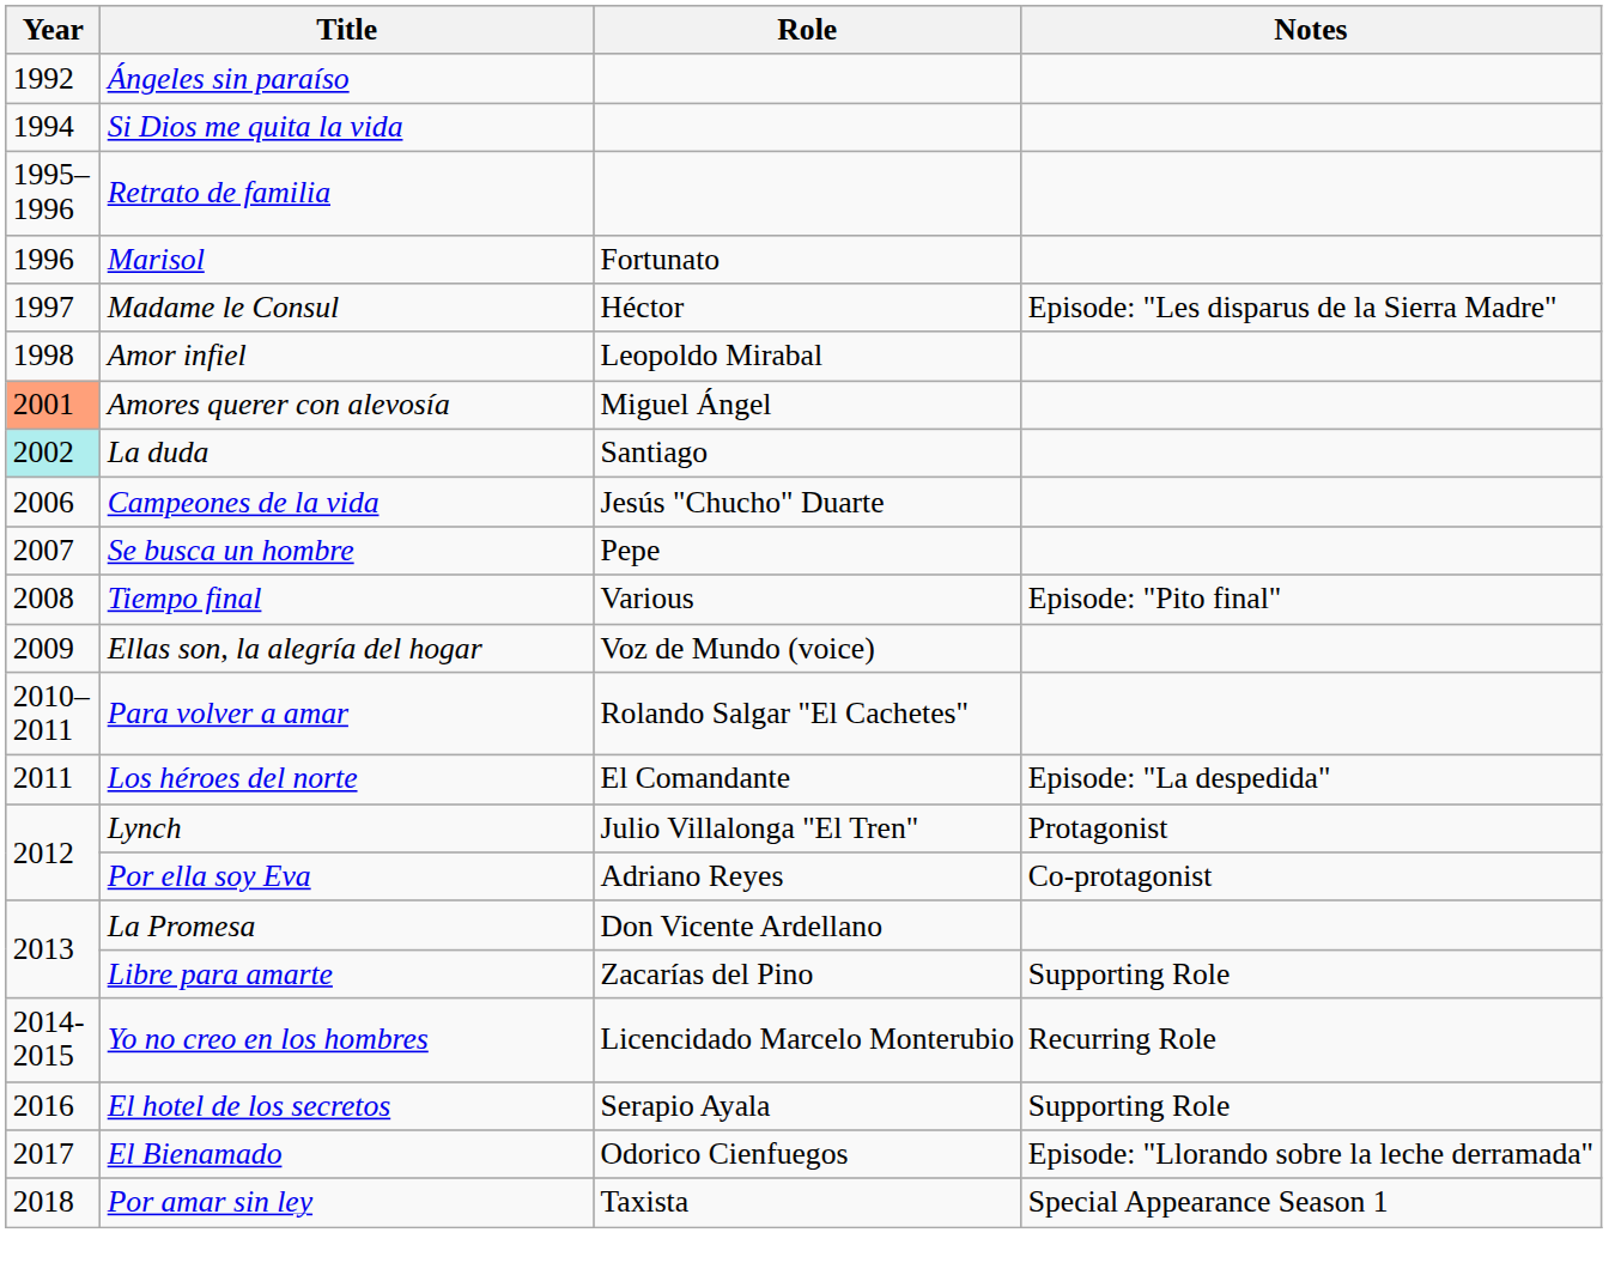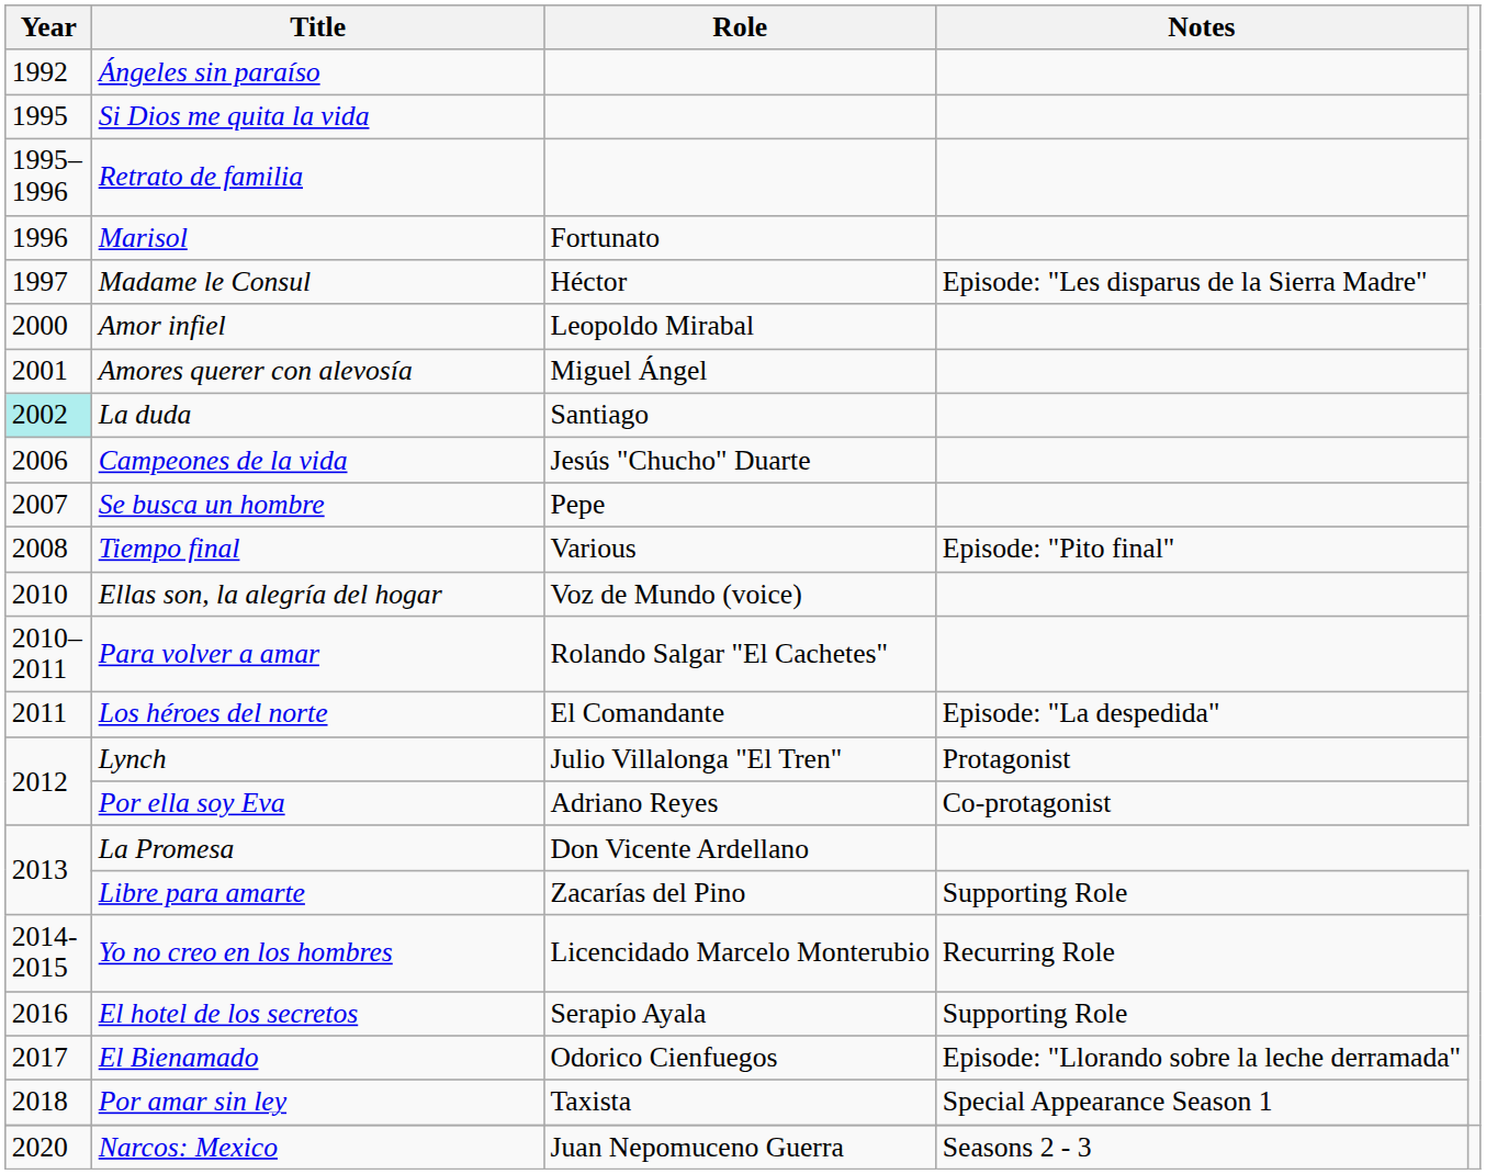 <table class="wikitable sortable">
 <tr>
 <th width="42">Year</th>
 <th width="250">Title</th>
 <th>Role</th>
 <th class="unsortable">Notes</th>
 </tr>
 <tr>
 <td>1992</td>
 <td><em><a href='#'>Ángeles sin paraíso</a></em></td>
 <td></td>
 <td></td>
 </tr>
 <tr>
-<td>1994</td>
+<td>1995</td>
 <td><em><a href='#'>Si Dios me quita la vida</a></em></td>
 <td></td>
 <td></td>
 </tr>
 <tr>
 <td>1995–1996</td>
 <td><em><a href='#'>Retrato de familia</a></em></td>
 <td></td>
 <td></td>
 </tr>
 <tr>
 <td>1996</td>
 <td><em><a href='#'>Marisol</a></em></td>
 <td>Fortunato</td>
 <td></td>
 </tr>
 <tr>
 <td>1997</td>
 <td><em>Madame le Consul</em></td>
 <td>Héctor</td>
 <td>Episode: "Les disparus de la Sierra Madre"</td>
 </tr>
 <tr>
-<td>1998</td>
+<td>2000</td>
 <td><em>Amor infiel</em></td>
 <td>Leopoldo Mirabal</td>
 <td></td>
 </tr>
 <tr>
-<td style="background: lightsalmon;">2001</td>
+<td>2001</td>
 <td><em>Amores querer con alevosía</em></td>
 <td>Miguel Ángel</td>
 <td></td>
 </tr>
 <tr>
 <td style="background: paleturquoise;">2002</td>
 <td><em>La duda</em></td>
 <td>Santiago</td>
 <td></td>
 </tr>
 <tr>
 <td>2006</td>
 <td><em><a href='#'>Campeones de la vida</a></em></td>
 <td>Jesús "Chucho" Duarte</td>
 <td></td>
 </tr>
 <tr>
 <td>2007</td>
 <td><em><a href='#'>Se busca un hombre</a></em></td>
 <td>Pepe</td>
 <td></td>
 </tr>
 <tr>
 <td>2008</td>
 <td><em><a href='#'>Tiempo final</a></em></td>
 <td>Various</td>
 <td>Episode: "Pito final"</td>
 </tr>
 <tr>
-<td>2009</td>
+<td>2010</td>
 <td><em>Ellas son, la alegría del hogar</em></td>
 <td>Voz de Mundo (voice)</td>
 <td></td>
 </tr>
 <tr>
 <td>2010–2011</td>
 <td><em><a href='#'>Para volver a amar</a></em></td>
 <td>Rolando Salgar "El Cachetes"</td>
 <td></td>
 </tr>
 <tr>
 <td>2011</td>
 <td><em><a href='#'>Los héroes del norte</a></em></td>
 <td>El Comandante</td>
 <td>Episode: "La despedida"</td>
 </tr>
 <tr>
 <td rowspan="2">2012</td>
 <td><em>Lynch</em></td>
 <td>Julio Villalonga "El Tren"</td>
 <td>Protagonist</td>
 </tr>
 <tr>
 <td><em><a href='#'>Por ella soy Eva</a></em></td>
 <td>Adriano Reyes</td>
 <td>Co-protagonist</td>
 </tr>
 <tr>
 <td rowspan="2">2013</td>
 <td><em>La Promesa</em></td>
 <td>Don Vicente Ardellano</td>
 </tr>
 <tr>
 <td><em><a href='#'>Libre para amarte</a></em></td>
 <td>Zacarías del Pino</td>
 <td>Supporting Role</td>
 </tr>
 <tr>
 <td>2014-2015</td>
 <td><em><a href='#'>Yo no creo en los hombres</a></em></td>
 <td>Licencidado Marcelo Monterubio</td>
 <td>Recurring Role</td>
 </tr>
 <tr>
 <td>2016</td>
 <td><em><a href='#'>El hotel de los secretos</a></em></td>
 <td>Serapio Ayala</td>
 <td>Supporting Role</td>
 </tr>
 <tr>
 <td>2017</td>
 <td><em><a href='#'>El Bienamado</a></em></td>
 <td>Odorico Cienfuegos</td>
 <td>Episode: "Llorando sobre la leche derramada"</td>
 </tr>
 <tr>
 <td>2018</td>
 <td><em><a href='#'>Por amar sin ley</a></em></td>
 <td>Taxista</td>
 <td>Special Appearance Season 1</td>
 </tr>
 <tr>
 </tr>
+<tr>
+<td>2020</td>
+<td><em><a href='#'>Narcos: Mexico</a></em></td>
+<td>Juan Nepomuceno Guerra</td>
+<td>Seasons 2 - 3</td>
+<td></td>
+</tr>
 </table>
